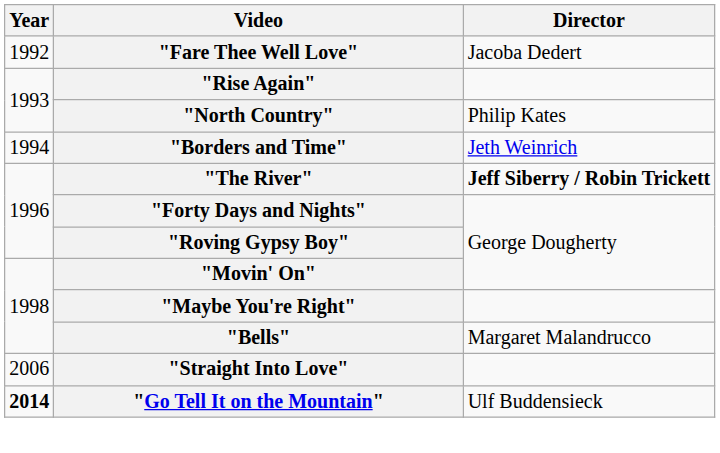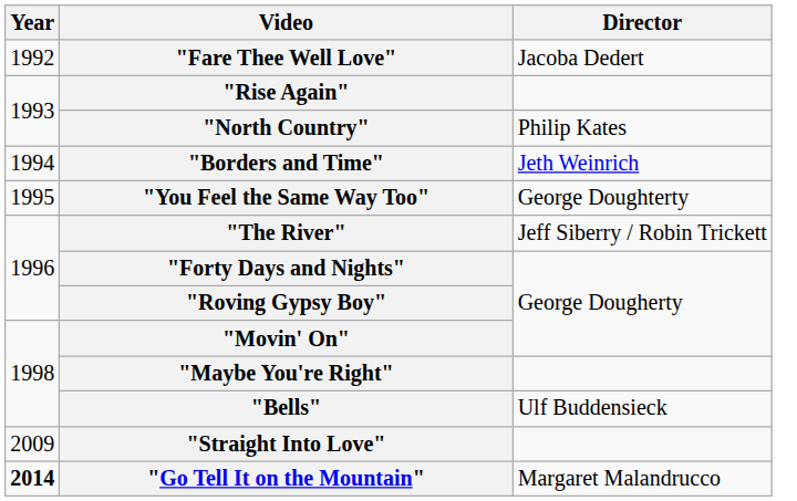 <table class="wikitable plainrowheaders">
 <tr>
 <th>Year</th>
 <th style="width:20em;">Video</th>
 <th>Director</th>
 </tr>
 <tr>
 <td>1992</td>
 <th scope="row">"Fare Thee Well Love"</th>
 <td>Jacoba Dedert</td>
 </tr>
 <tr>
 <td rowspan="2">1993</td>
 <th scope="row">"Rise Again"</th>
 <td></td>
 </tr>
 <tr>
 <th scope="row">"North Country"</th>
 <td>Philip Kates</td>
 </tr>
 <tr>
 <td>1994</td>
 <th scope="row">"Borders and Time"</th>
 <td><a href='#'>Jeth Weinrich</a></td>
 </tr>
 <tr>
+<td>1995</td>
+<th scope="row">"You Feel the Same Way Too"</th>
+<td>George Doughterty</td>
+</tr>
+<tr>
 <td rowspan="3">1996</td>
 <th scope="row">"The River"</th>
-<td><strong>Jeff Siberry / Robin Trickett</strong></td>
+<td>Jeff Siberry / Robin Trickett</td>
 </tr>
 <tr>
 <th scope="row">"Forty Days and Nights"</th>
 <td rowspan="3">George Dougherty</td>
 </tr>
 <tr>
 <th scope="row">"Roving Gypsy Boy"</th>
 </tr>
 <tr>
 <td rowspan="3">1998</td>
 <th scope="row">"Movin' On"</th>
 </tr>
 <tr>
 <th scope="row">"Maybe You're Right"</th>
 <td></td>
 </tr>
 <tr>
 <th scope="row">"Bells"</th>
-<td>Margaret Malandrucco</td>
+<td>Ulf Buddensieck</td>
 </tr>
 <tr>
-<td>2006</td>
+<td>2009</td>
 <th scope="row">"Straight Into Love"</th>
 <td></td>
 </tr>
 <tr>
 <td><strong>2014</strong></td>
 <th scope="row">"<a href='#'>Go Tell It on the Mountain</a>"<br></th>
-<td>Ulf Buddensieck</td>
+<td>Margaret Malandrucco</td>
 </tr>
 </table>
